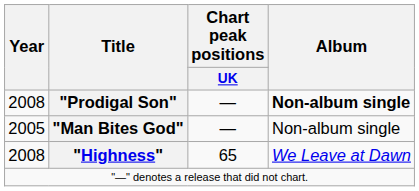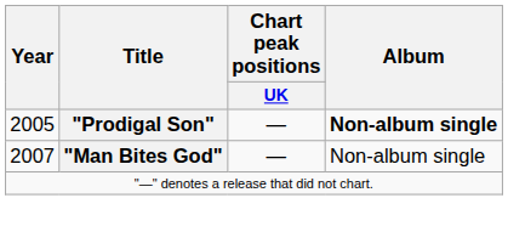 <table class="wikitable plainrowheaders">
 <tr>
 <th rowspan=2 scope=col>Year</th>
 <th rowspan=2 scope=col>Title</th>
 <th scope=col>Chart peak positions</th>
 <th rowspan=2 scope=col>Album</th>
 </tr>
 <tr style="font-size:smaller;">
 <th width="25"><a href='#'>UK</a><br></th>
 </tr>
 <tr>
-<td>2008</td>
+<td>2005</td>
 <th scope=row>"Prodigal Son"</th>
 <td style="text-align:center;">—</td>
 <td><strong>Non-album single</strong></td>
 </tr>
 <tr>
-<td>2005</td>
+<td>2007</td>
 <th scope=row>"Man Bites God"</th>
 <td style="text-align:center;">—</td>
 <td>Non-album single</td>
 </tr>
 <tr>
-<td>2008</td>
-<th scope=row>"<a href='#'>Highness</a>"</th>
-<td style="text-align:center;">65</td>
-<td><em><a href='#'>We Leave at Dawn</a></em></td>
-</tr>
-<tr>
 <td colspan="4" style="text-align:center; font-size:8pt;">"—" denotes a release that did not chart.</td>
 </tr>
 </table>
